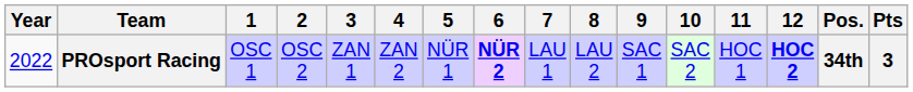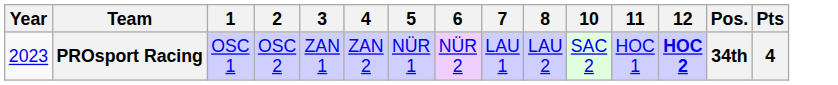 <table class="wikitable" style="text-align:center; font-size:85%">
 <tr>
 <th>Year</th>
 <th>Team</th>
 <th>1</th>
 <th>2</th>
 <th>3</th>
 <th>4</th>
 <th>5</th>
 <th>6</th>
 <th>7</th>
 <th>8</th>
-<th>9</th>
 <th>10</th>
 <th>11</th>
 <th>12</th>
 <th>Pos.</th>
 <th>Pts</th>
 </tr>
 <tr>
-<td><a href='#'>2022</a></td>
+<td><a href='#'>2023</a></td>
 <th>PROsport Racing</th>
 <td style="background:#CFCFFF"><a href='#'>OSC<br>1</a><br></td>
 <td style="background:#CFCFFF"><a href='#'>OSC<br>2</a><br></td>
 <td style="background:#CFCFFF"><a href='#'>ZAN<br>1</a><br></td>
 <td style="background:#CFCFFF"><a href='#'>ZAN<br>2</a><br></td>
 <td style="background:#CFCFFF"><a href='#'>NÜR<br>1</a><br></td>
-<td style="background:#EFCFFF"><strong><a href='#'>NÜR<br>2</a><br></strong></td>
+<td style="background:#EFCFFF"><a href='#'>NÜR<br>2</a><br></td>
 <td style="background:#CFCFFF"><a href='#'>LAU<br>1</a><br></td>
 <td style="background:#CFCFFF"><a href='#'>LAU<br>2</a><br></td>
-<td style="background:#CFCFFF"><a href='#'>SAC<br>1</a><br></td>
 <td style="background:#DFFFDF"><a href='#'>SAC<br>2</a><br></td>
 <td style="background:#CFCFFF"><a href='#'>HOC<br>1</a><br></td>
 <td style="background:#CFCFFF"><strong><a href='#'>HOC<br>2</a><br></strong></td>
 <th>34th</th>
-<th>3</th>
+<th>4</th>
 </tr>
 </table>
